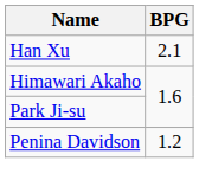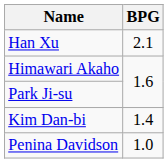 <table class=wikitable>
 <tr>
 <th>Name</th>
 <th>BPG</th>
 </tr>
 <tr>
 <td> <a href='#'>Han Xu</a></td>
 <td align=center>2.1</td>
 </tr>
 <tr>
 <td> <a href='#'>Himawari Akaho</a></td>
 <td align=center rowspan=2>1.6</td>
 </tr>
 <tr>
 <td> <a href='#'>Park Ji-su</a></td>
 </tr>
 <tr>
+<td> <a href='#'>Kim Dan-bi</a></td>
+<td align=center>1.4</td>
+</tr>
+<tr>
 <td> <a href='#'>Penina Davidson</a></td>
-<td align=center>1.2</td>
+<td align=center>1.0</td>
 </tr>
 </table>
